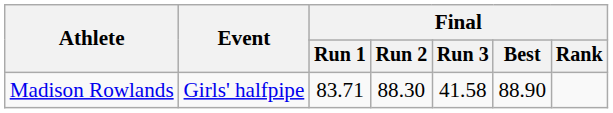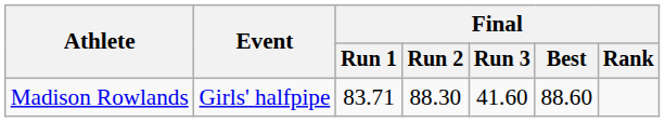 <table class="wikitable" style="font-size:90%">
 <tr>
 <th rowspan=2>Athlete</th>
 <th rowspan=2>Event</th>
 <th colspan=5>Final</th>
 </tr>
 <tr style="font-size:95%">
 <th>Run 1</th>
 <th>Run 2</th>
 <th>Run 3</th>
 <th>Best</th>
 <th>Rank</th>
 </tr>
 <tr align=center>
 <td align=left><a href='#'>Madison Rowlands</a></td>
 <td align=left><a href='#'>Girls' halfpipe</a></td>
 <td>83.71</td>
 <td>88.30</td>
-<td>41.58</td>
-<td>88.90</td>
+<td>41.60</td>
+<td>88.60</td>
 <td></td>
 </tr>
 </table>
